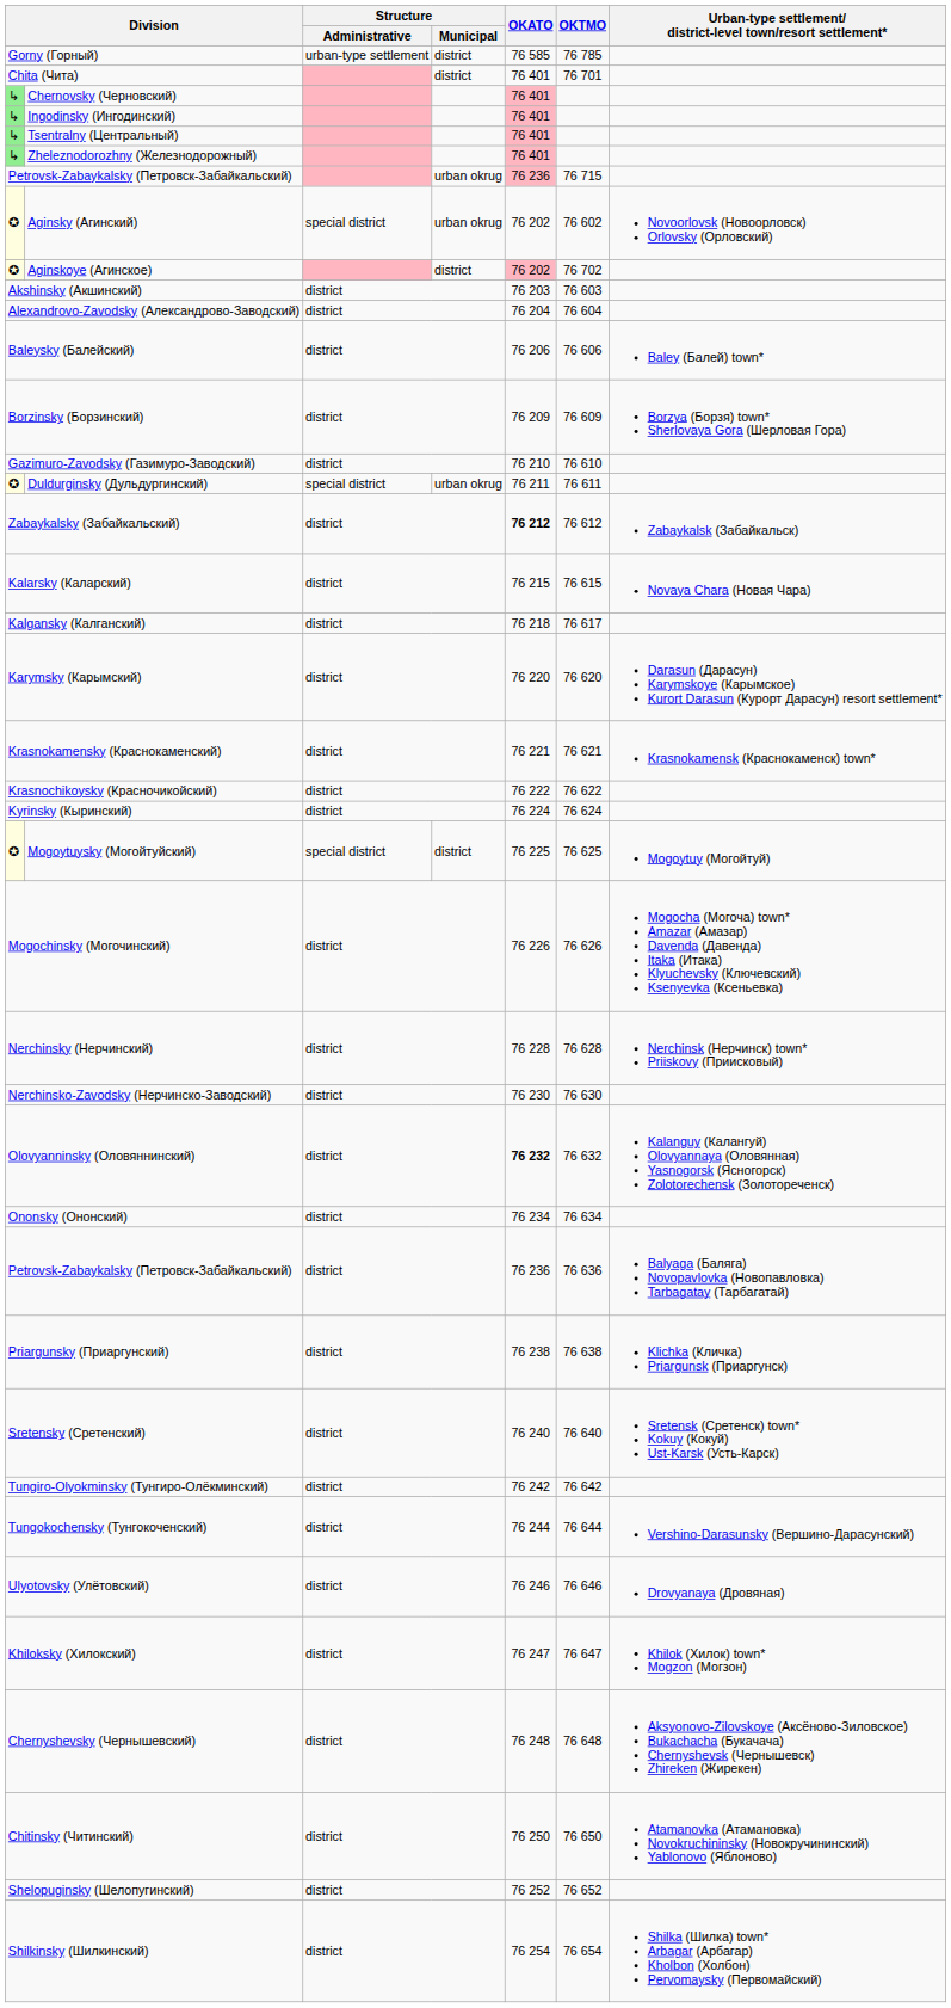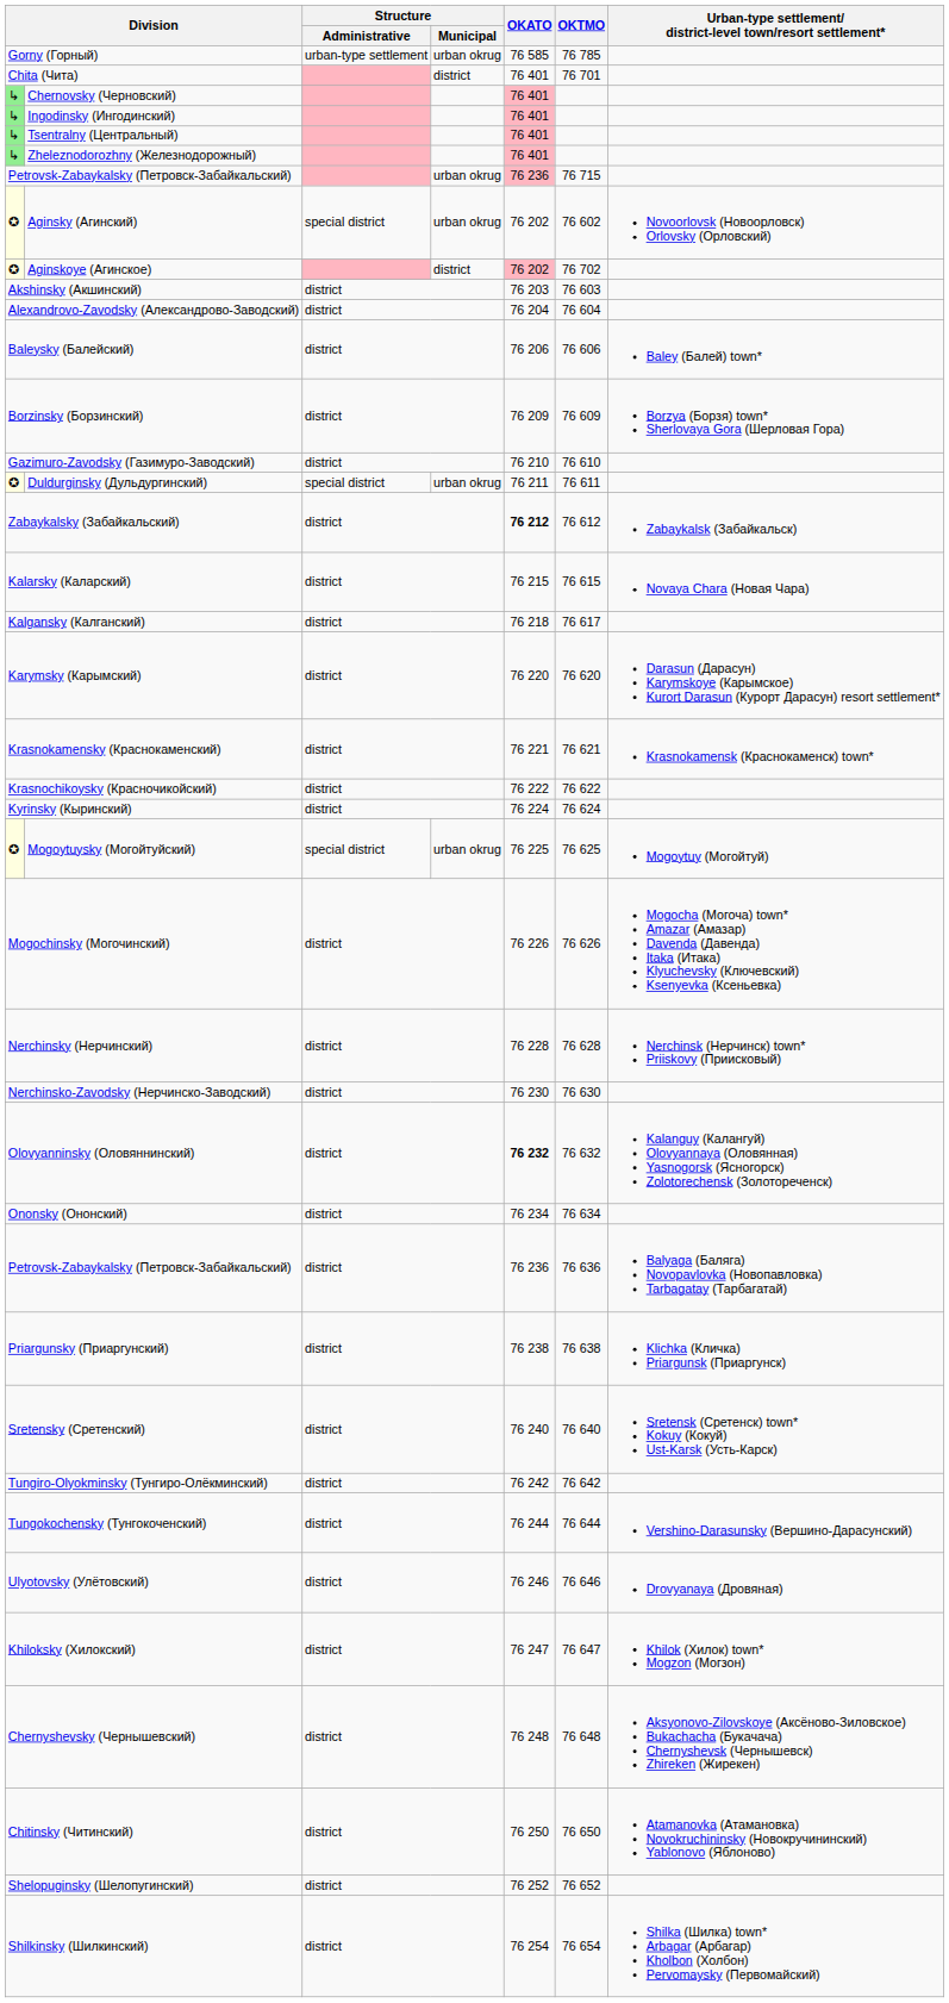 <table class="wikitable" style="padding: 24em 0; border: 1px #aaa solid; border-collapse: collapse; font-size: 90%;">
 <tr>
 <th colspan="2" rowspan="2">Division</th>
 <th colspan="2">Structure</th>
 <th rowspan="2"><a href='#'>OKATO</a></th>
 <th rowspan="2"><a href='#'>OKTMO</a></th>
 <th rowspan="2">Urban-type settlement/<br>district-level town/resort settlement*</th>
 </tr>
 <tr>
 <th>Administrative</th>
 <th>Municipal</th>
 </tr>
 <tr>
 <td colspan="2"><a href='#'>Gorny</a> (Горный)</td>
 <td>urban-type settlement </td>
-<td>district</td>
+<td>urban okrug</td>
 <td align="center">76 585</td>
 <td align="center">76 785</td>
 <td></td>
 </tr>
 <tr>
 <td colspan="2"><a href='#'>Chita</a> (Чита)</td>
 <td bgcolor="lightpink"></td>
 <td>district</td>
 <td align="center">76 401</td>
 <td align="center">76 701</td>
 <td></td>
 </tr>
 <tr>
 <td bgcolor="lightgreen">↳</td>
 <td><a href='#'>Chernovsky</a> (Черновский)</td>
 <td bgcolor="lightpink"></td>
 <td></td>
 <td bgcolor="lightpink" align="center">76 401</td>
 <td></td>
 <td></td>
 </tr>
 <tr>
 <td bgcolor="lightgreen">↳</td>
 <td><a href='#'>Ingodinsky</a> (Ингодинский)</td>
 <td bgcolor="lightpink"></td>
 <td></td>
 <td bgcolor="lightpink" align="center">76 401</td>
 <td></td>
 <td></td>
 </tr>
 <tr>
 <td bgcolor="lightgreen">↳</td>
 <td><a href='#'>Tsentralny</a> (Центральный)</td>
 <td bgcolor="lightpink"></td>
 <td></td>
 <td bgcolor="lightpink" align="center">76 401</td>
 <td></td>
 <td></td>
 </tr>
 <tr>
 <td bgcolor="lightgreen">↳</td>
 <td><a href='#'>Zheleznodorozhny</a> (Железнодорожный)</td>
 <td bgcolor="lightpink"></td>
 <td></td>
 <td bgcolor="lightpink" align="center">76 401</td>
 <td></td>
 <td></td>
 </tr>
 <tr>
 <td colspan="2"><a href='#'>Petrovsk-Zabaykalsky</a> (Петровск-Забайкальский)</td>
 <td bgcolor="lightpink"></td>
 <td>urban okrug</td>
 <td bgcolor="lightpink" align="center">76 236</td>
 <td align="center">76 715</td>
 <td></td>
 </tr>
 <tr>
 <td bgcolor="lightyellow">✪</td>
 <td><a href='#'>Aginsky</a> (Агинский)</td>
 <td>special district</td>
 <td>urban okrug</td>
 <td align="center">76 202</td>
 <td align="center">76 602</td>
 <td><br><ul><li><a href='#'>Novoorlovsk</a> (Новоорловск)</li><li><a href='#'>Orlovsky</a> (Орловский)</li></ul></td>
 </tr>
 <tr>
 <td bgcolor="lightyellow">✪</td>
 <td><a href='#'>Aginskoye</a> (Агинское)</td>
 <td bgcolor="lightpink"></td>
 <td>district</td>
 <td bgcolor="lightpink" align="center">76 202</td>
 <td align="center">76 702</td>
 <td></td>
 </tr>
 <tr>
 <td colspan="2"><a href='#'>Akshinsky</a> (Акшинский)</td>
 <td colspan="2">district</td>
 <td align="center">76 203</td>
 <td align="center">76 603</td>
 <td></td>
 </tr>
 <tr>
 <td colspan="2"><a href='#'>Alexandrovo-Zavodsky</a> (Александрово-Заводский)</td>
 <td colspan="2">district</td>
 <td align="center">76 204</td>
 <td align="center">76 604</td>
 <td></td>
 </tr>
 <tr>
 <td colspan="2"><a href='#'>Baleysky</a> (Балейский)</td>
 <td colspan="2">district</td>
 <td align="center">76 206</td>
 <td align="center">76 606</td>
 <td><br><ul><li><a href='#'>Baley</a> (Балей) town*</li></ul></td>
 </tr>
 <tr>
 <td colspan="2"><a href='#'>Borzinsky</a> (Борзинский)</td>
 <td colspan="2">district</td>
 <td align="center">76 209</td>
 <td align="center">76 609</td>
 <td><br><ul><li><a href='#'>Borzya</a> (Борзя) town*</li><li><a href='#'>Sherlovaya Gora</a> (Шерловая Гора)</li></ul></td>
 </tr>
 <tr>
 <td colspan="2"><a href='#'>Gazimuro-Zavodsky</a> (Газимуро-Заводский)</td>
 <td colspan="2">district</td>
 <td align="center">76 210</td>
 <td align="center">76 610</td>
 <td></td>
 </tr>
 <tr>
 <td bgcolor="lightyellow">✪</td>
 <td><a href='#'>Duldurginsky</a> (Дульдургинский)</td>
 <td>special district</td>
 <td>urban okrug</td>
 <td align="center">76 211</td>
 <td align="center">76 611</td>
 <td></td>
 </tr>
 <tr>
 <td colspan="2"><a href='#'>Zabaykalsky</a> (Забайкальский)</td>
 <td colspan="2">district</td>
 <td align="center"><strong>76 212</strong></td>
 <td align="center">76 612</td>
 <td><br><ul><li><a href='#'>Zabaykalsk</a> (Забайкальск)</li></ul></td>
 </tr>
 <tr>
 <td colspan="2"><a href='#'>Kalarsky</a> (Каларский)</td>
 <td colspan="2">district</td>
 <td align="center">76 215</td>
 <td align="center">76 615</td>
 <td><br><ul><li><a href='#'>Novaya Chara</a> (Новая Чара)</li></ul></td>
 </tr>
 <tr>
 <td colspan="2"><a href='#'>Kalgansky</a> (Калганский)</td>
 <td colspan="2">district</td>
 <td align="center">76 218</td>
 <td align="center">76 617</td>
 <td></td>
 </tr>
 <tr>
 <td colspan="2"><a href='#'>Karymsky</a> (Карымский)</td>
 <td colspan="2">district</td>
 <td align="center">76 220</td>
 <td align="center">76 620</td>
 <td><br><ul><li><a href='#'>Darasun</a> (Дарасун)</li><li><a href='#'>Karymskoye</a> (Карымское)</li><li><a href='#'>Kurort Darasun</a> (Курорт Дарасун) resort settlement*</li></ul></td>
 </tr>
 <tr>
 <td colspan="2"><a href='#'>Krasnokamensky</a> (Краснокаменский)</td>
 <td colspan="2">district</td>
 <td align="center">76 221</td>
 <td align="center">76 621</td>
 <td><br><ul><li><a href='#'>Krasnokamensk</a> (Краснокаменск) town*</li></ul></td>
 </tr>
 <tr>
 <td colspan="2"><a href='#'>Krasnochikoysky</a> (Красночикойский)</td>
 <td colspan="2">district</td>
 <td align="center">76 222</td>
 <td align="center">76 622</td>
 <td></td>
 </tr>
 <tr>
 <td colspan="2"><a href='#'>Kyrinsky</a> (Кыринский)</td>
 <td colspan="2">district</td>
 <td align="center">76 224</td>
 <td align="center">76 624</td>
 <td></td>
 </tr>
 <tr>
 <td bgcolor="lightyellow">✪</td>
 <td><a href='#'>Mogoytuysky</a> (Могойтуйский)</td>
 <td>special district</td>
-<td>district</td>
+<td>urban okrug</td>
 <td align="center">76 225</td>
 <td align="center">76 625</td>
 <td><br><ul><li><a href='#'>Mogoytuy</a> (Могойтуй)</li></ul></td>
 </tr>
 <tr>
 <td colspan="2"><a href='#'>Mogochinsky</a> (Могочинский)</td>
 <td colspan="2">district</td>
 <td align="center">76 226</td>
 <td align="center">76 626</td>
 <td><br><ul><li><a href='#'>Mogocha</a> (Могоча) town*</li><li><a href='#'>Amazar</a> (Амазар)</li><li><a href='#'>Davenda</a> (Давенда)</li><li><a href='#'>Itaka</a> (Итака)</li><li><a href='#'>Klyuchevsky</a> (Ключевский)</li><li><a href='#'>Ksenyevka</a> (Ксеньевка)</li></ul></td>
 </tr>
 <tr>
 <td colspan="2"><a href='#'>Nerchinsky</a> (Нерчинский)</td>
 <td colspan="2">district</td>
 <td align="center">76 228</td>
 <td align="center">76 628</td>
 <td><br><ul><li><a href='#'>Nerchinsk</a> (Нерчинск) town*</li><li><a href='#'>Priiskovy</a> (Приисковый)</li></ul></td>
 </tr>
 <tr>
 <td colspan="2"><a href='#'>Nerchinsko-Zavodsky</a> (Нерчинско-Заводский)</td>
 <td colspan="2">district</td>
 <td align="center">76 230</td>
 <td align="center">76 630</td>
 <td></td>
 </tr>
 <tr>
 <td colspan="2"><a href='#'>Olovyanninsky</a> (Оловяннинский)</td>
 <td colspan="2">district</td>
 <td align="center"><strong>76 232</strong></td>
 <td align="center">76 632</td>
 <td><br><ul><li><a href='#'>Kalanguy</a> (Калангуй)</li><li><a href='#'>Olovyannaya</a> (Оловянная)</li><li><a href='#'>Yasnogorsk</a> (Ясногорск)</li><li><a href='#'>Zolotorechensk</a> (Золотореченск)</li></ul></td>
 </tr>
 <tr>
 <td colspan="2"><a href='#'>Ononsky</a> (Ононский)</td>
 <td colspan="2">district</td>
 <td align="center">76 234</td>
 <td align="center">76 634</td>
 <td></td>
 </tr>
 <tr>
 <td colspan="2"><a href='#'>Petrovsk-Zabaykalsky</a> (Петровск-Забайкальский)</td>
 <td colspan="2">district</td>
 <td align="center">76 236</td>
 <td align="center">76 636</td>
 <td><br><ul><li><a href='#'>Balyaga</a> (Баляга)</li><li><a href='#'>Novopavlovka</a> (Новопавловка)</li><li><a href='#'>Tarbagatay</a> (Тарбагатай)</li></ul></td>
 </tr>
 <tr>
 <td colspan="2"><a href='#'>Priargunsky</a> (Приаргунский)</td>
 <td colspan="2">district</td>
 <td align="center">76 238</td>
 <td align="center">76 638</td>
 <td><br><ul><li><a href='#'>Klichka</a> (Кличка)</li><li><a href='#'>Priargunsk</a> (Приаргунск)</li></ul></td>
 </tr>
 <tr>
 <td colspan="2"><a href='#'>Sretensky</a> (Сретенский)</td>
 <td colspan="2">district</td>
 <td align="center">76 240</td>
 <td align="center">76 640</td>
 <td><br><ul><li><a href='#'>Sretensk</a> (Сретенск) town*</li><li><a href='#'>Kokuy</a> (Кокуй)</li><li><a href='#'>Ust-Karsk</a> (Усть-Карск)</li></ul></td>
 </tr>
 <tr>
 <td colspan="2"><a href='#'>Tungiro-Olyokminsky</a> (Тунгиро-Олёкминский)</td>
 <td colspan="2">district</td>
 <td align="center">76 242</td>
 <td align="center">76 642</td>
 <td></td>
 </tr>
 <tr>
 <td colspan="2"><a href='#'>Tungokochensky</a> (Тунгокоченский)</td>
 <td colspan="2">district</td>
 <td align="center">76 244</td>
 <td align="center">76 644</td>
 <td><br><ul><li><a href='#'>Vershino-Darasunsky</a> (Вершино-Дарасунский)</li></ul></td>
 </tr>
 <tr>
 <td colspan="2"><a href='#'>Ulyotovsky</a> (Улётовский)</td>
 <td colspan="2">district</td>
 <td align="center">76 246</td>
 <td align="center">76 646</td>
 <td><br><ul><li><a href='#'>Drovyanaya</a> (Дровяная)</li></ul></td>
 </tr>
 <tr>
 <td colspan="2"><a href='#'>Khiloksky</a> (Хилокский)</td>
 <td colspan="2">district</td>
 <td align="center">76 247</td>
 <td align="center">76 647</td>
 <td><br><ul><li><a href='#'>Khilok</a> (Хилок) town*</li><li><a href='#'>Mogzon</a> (Могзон)</li></ul></td>
 </tr>
 <tr>
 <td colspan="2"><a href='#'>Chernyshevsky</a> (Чернышевский)</td>
 <td colspan="2">district</td>
 <td align="center">76 248</td>
 <td align="center">76 648</td>
 <td><br><ul><li><a href='#'>Aksyonovo-Zilovskoye</a> (Аксёново-Зиловское)</li><li><a href='#'>Bukachacha</a> (Букачача)</li><li><a href='#'>Chernyshevsk</a> (Чернышевск)</li><li><a href='#'>Zhireken</a> (Жирекен)</li></ul></td>
 </tr>
 <tr>
 <td colspan="2"><a href='#'>Chitinsky</a> (Читинский)</td>
 <td colspan="2">district</td>
 <td align="center">76 250</td>
 <td align="center">76 650</td>
 <td><br><ul><li><a href='#'>Atamanovka</a> (Атамановка)</li><li><a href='#'>Novokruchininsky</a> (Новокручининский)</li><li><a href='#'>Yablonovo</a> (Яблоново)</li></ul></td>
 </tr>
 <tr>
 <td colspan="2"><a href='#'>Shelopuginsky</a> (Шелопугинский)</td>
 <td colspan="2">district</td>
 <td align="center">76 252</td>
 <td align="center">76 652</td>
 <td></td>
 </tr>
 <tr>
 <td colspan="2"><a href='#'>Shilkinsky</a> (Шилкинский)</td>
 <td colspan="2">district</td>
 <td align="center">76 254</td>
 <td align="center">76 654</td>
 <td><br><ul><li><a href='#'>Shilka</a> (Шилка) town*</li><li><a href='#'>Arbagar</a> (Арбагар)</li><li><a href='#'>Kholbon</a> (Холбон)</li><li><a href='#'>Pervomaysky</a> (Первомайский)</li></ul></td>
 </tr>
 </table>
